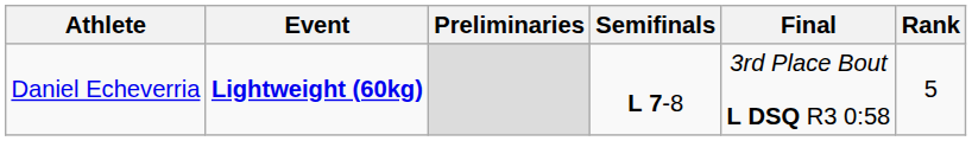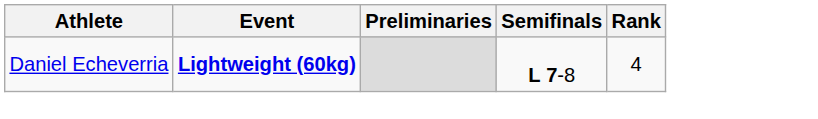 <table class="wikitable" border="1" style="font-size:90%">
 <tr>
 <th>Athlete</th>
 <th>Event</th>
 <th>Preliminaries</th>
 <th>Semifinals</th>
-<th>Final</th>
 <th>Rank</th>
 </tr>
 <tr>
 <td><a href='#'>Daniel Echeverria</a></td>
 <td><strong><a href='#'>Lightweight (60kg)</a></strong></td>
 <td align=center bgcolor=#DCDCDC></td>
 <td align=center> <br> <strong>L</strong> <strong>7</strong>-8</td>
-<td align=center><em>3rd Place Bout</em><br> <br> <strong>L</strong> <strong>DSQ</strong> R3 0:58</td>
-<td align=center>5</td>
+<td align=center>4</td>
 </tr>
 </table>
